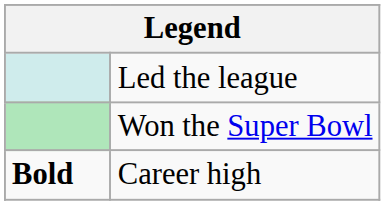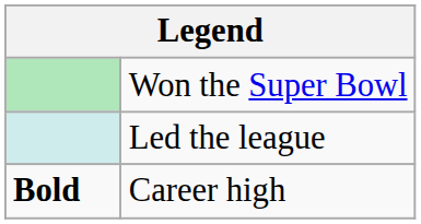 <table class="wikitable">
 <tr>
 <th colspan="2">Legend</th>
+</tr>
+<tr>
+<td style="background:#afe6ba;"></td>
+<td>Won the <a href='#'>Super Bowl</a></td>
 </tr>
 <tr>
 <td style="background:#cfecec; width:3em;"></td>
 <td>Led the league</td>
 </tr>
 <tr>
-<td style="background:#afe6ba;"></td>
-<td>Won the <a href='#'>Super Bowl</a></td>
-</tr>
-<tr>
 <td><strong>Bold</strong></td>
 <td>Career high</td>
 </tr>
 </table>
